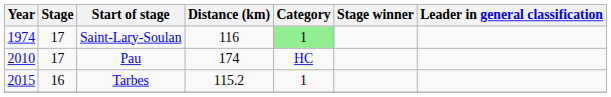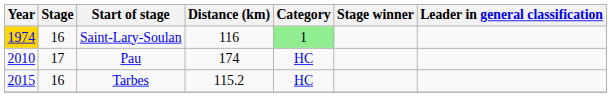 <table class="wikitable" style="text-align: center;">
 <tr>
 <th>Year</th>
 <th>Stage</th>
 <th>Start of stage</th>
 <th>Distance (km)</th>
 <th>Category</th>
 <th>Stage winner</th>
 <th>Leader in <a href='#'>general classification</a></th>
 </tr>
 <tr>
-<td><a href='#'>1974</a></td>
-<td>17</td>
+<td style="background: gold;"><a href='#'>1974</a></td>
+<td>16</td>
 <td><a href='#'>Saint-Lary-Soulan</a></td>
 <td>116</td>
 <td style="background: lightgreen;">1</td>
 <td align=left></td>
 <td align=left></td>
 </tr>
 <tr>
 <td><a href='#'>2010</a></td>
 <td>17</td>
 <td><a href='#'>Pau</a></td>
 <td>174</td>
 <td><a href='#'>HC</a></td>
 <td align=left></td>
 <td align=left><s></s></td>
 </tr>
 <tr>
 <td><a href='#'>2015</a></td>
 <td>16</td>
 <td><a href='#'>Tarbes</a></td>
 <td>115.2</td>
-<td>1</td>
+<td><a href='#'>HC</a></td>
 <td align=left></td>
 <td align=left></td>
 </tr>
 <tr>
 </tr>
 </table>
